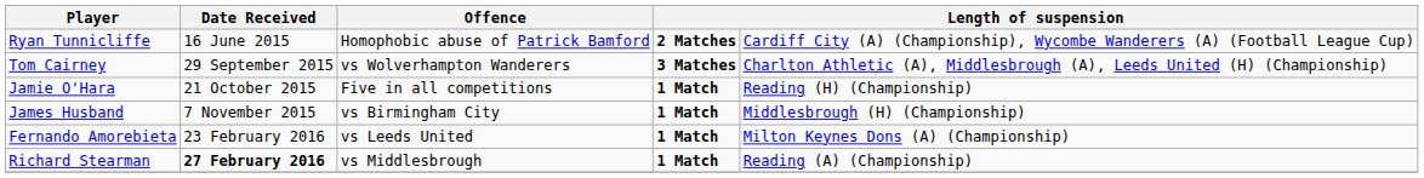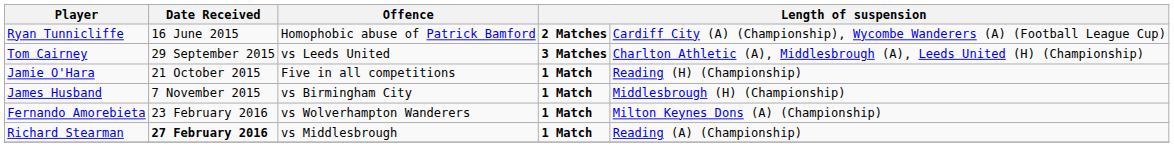 <table class="wikitable">
 <tr>
 <th>Player</th>
 <th>Date Received</th>
 <th>Offence</th>
 <th colspan="3">Length of suspension</th>
 </tr>
 <tr>
 <td><a href='#'>Ryan Tunnicliffe</a></td>
 <td>16 June 2015</td>
 <td>Homophobic abuse of <a href='#'>Patrick Bamford</a></td>
 <td><strong>2 Matches</strong></td>
 <td><a href='#'>Cardiff City</a> (A) (Championship), <a href='#'>Wycombe Wanderers</a> (A) (Football League Cup)</td>
 </tr>
 <tr>
 <td><a href='#'>Tom Cairney</a></td>
 <td>29 September 2015</td>
-<td> vs Wolverhampton Wanderers</td>
+<td> vs Leeds United</td>
 <td><strong>3 Matches</strong></td>
 <td><a href='#'>Charlton Athletic</a> (A), <a href='#'>Middlesbrough</a> (A), <a href='#'>Leeds United</a> (H) (Championship)</td>
 </tr>
 <tr>
 <td><a href='#'>Jamie O'Hara</a></td>
 <td>21 October 2015</td>
 <td>Five  in all competitions</td>
 <td><strong>1 Match</strong></td>
 <td><a href='#'>Reading</a> (H) (Championship)</td>
 </tr>
 <tr>
 <td><a href='#'>James Husband</a></td>
 <td>7 November 2015</td>
 <td> vs Birmingham City</td>
 <td><strong>1 Match</strong></td>
 <td><a href='#'>Middlesbrough</a> (H) (Championship)</td>
 </tr>
 <tr>
 <td><a href='#'>Fernando Amorebieta</a></td>
 <td>23 February 2016</td>
-<td> vs Leeds United</td>
+<td> vs Wolverhampton Wanderers</td>
 <td><strong>1 Match</strong></td>
 <td><a href='#'>Milton Keynes Dons</a> (A) (Championship)</td>
 </tr>
 <tr>
 <td><a href='#'>Richard Stearman</a></td>
 <td><strong>27 February 2016</strong></td>
 <td> vs Middlesbrough</td>
 <td><strong>1 Match</strong></td>
 <td><a href='#'>Reading</a> (A) (Championship)</td>
 </tr>
 <tr>
 </tr>
 </table>
